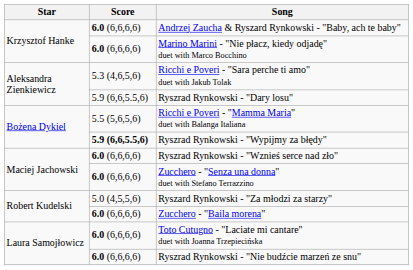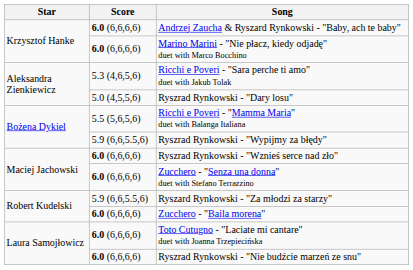 <table class="wikitable">
 <tr>
 <th style="width:130px;">Star</th>
 <th style="width:100px;">Score</th>
 <th style="width:400px;">Song</th>
 </tr>
 <tr>
 <td rowspan=2>Krzysztof Hanke</td>
 <td><strong>6.0</strong> (6,6,6,6)</td>
 <td><a href='#'>Andrzej Zaucha</a> & Ryszard Rynkowski - "Baby, ach te baby"</td>
 </tr>
 <tr>
 <td><strong>6.0</strong> (6,6,6,6)</td>
 <td><a href='#'>Marino Marini</a> - "Nie płacz, kiedy odjadę" <br><small>duet with Marco Bocchino</small></td>
 </tr>
 <tr>
 <td rowspan=2>Aleksandra Zienkiewicz</td>
 <td>5.3 (4,6,5,6)</td>
 <td><a href='#'>Ricchi e Poveri</a> - "Sara perche ti amo" <br><small>duet with Jakub Tolak</small></td>
 </tr>
 <tr>
-<td>5.9 (6,6,5.5,6)</td>
+<td>5.0 (4,5,5,6)</td>
 <td>Ryszrad Rynkowski - "Dary losu"</td>
 </tr>
 <tr>
 <td rowspan=2><a href='#'>Bożena Dykiel</a></td>
 <td>5.5 (5,6,5,6)</td>
 <td><a href='#'>Ricchi e Poveri</a> - "<a href='#'>Mamma Maria</a>" <br><small>duet with Balanga Italiana</small></td>
 </tr>
 <tr>
-<td><strong>5.9 (6,6,5.5,6)</strong></td>
+<td>5.9 (6,6,5.5,6)</td>
 <td>Ryszrad Rynkowski - "Wypijmy za błędy"</td>
 </tr>
 <tr>
 <td rowspan=2>Maciej Jachowski</td>
 <td><strong>6.0</strong> (6,6,6,6)</td>
 <td>Ryszrad Rynkowski - "Wznieś serce nad zło"</td>
 </tr>
 <tr>
 <td><strong>6.0</strong> (6,6,6,6)</td>
 <td><a href='#'>Zucchero</a> - "<a href='#'>Senza una donna</a>" <br><small>duet with Stefano Terrazzino</small></td>
 </tr>
 <tr>
 <td rowspan=2>Robert Kudelski</td>
-<td>5.0 (4,5,5,6)</td>
+<td>5.9 (6,6,5.5,6)</td>
 <td>Ryszard Rynkowski - "Za młodzi za starzy"</td>
 </tr>
 <tr>
 <td><strong>6.0</strong> (6,6,6,6)</td>
 <td><a href='#'>Zucchero</a> - "<a href='#'>Baila morena</a>"</td>
 </tr>
 <tr>
 <td rowspan=2>Laura Samojłowicz</td>
 <td><strong>6.0</strong> (6,6,6,6)</td>
 <td><a href='#'>Toto Cutugno</a> - "Laciate mi cantare" <br><small>duet with Joanna Trzepiecińska</small></td>
 </tr>
 <tr>
 <td><strong>6.0</strong> (6,6,6,6)</td>
 <td>Ryszrad Rynkowski - "Nie budźcie marzeń ze snu"</td>
 </tr>
 </table>
